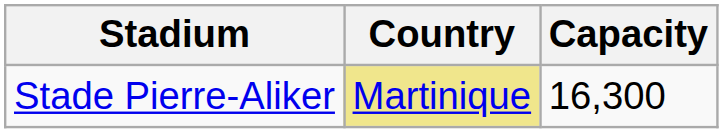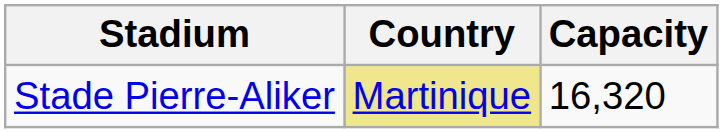 <table class="wikitable sortable">
 <tr>
 <th>Stadium</th>
 <th>Country</th>
 <th>Capacity</th>
 </tr>
 <tr>
 <td><a href='#'>Stade Pierre-Aliker</a></td>
 <td style="background: khaki;"><a href='#'>Martinique</a></td>
-<td>16,300</td>
+<td>16,320</td>
 </tr>
 </table>
